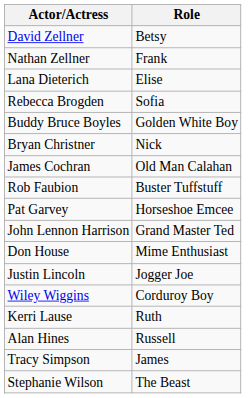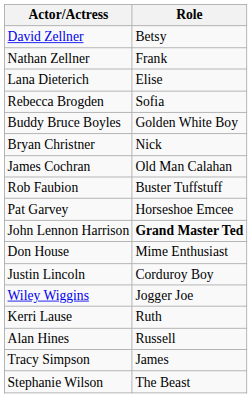 <table class="wikitable">
 <tr>
 <th>Actor/Actress</th>
 <th>Role</th>
 </tr>
 <tr>
 <td><a href='#'>David Zellner</a></td>
 <td>Betsy</td>
 </tr>
 <tr>
 <td>Nathan Zellner</td>
 <td>Frank</td>
 </tr>
 <tr>
 <td>Lana Dieterich</td>
 <td>Elise</td>
 </tr>
 <tr>
 <td>Rebecca Brogden</td>
 <td>Sofia</td>
 </tr>
 <tr>
 <td>Buddy Bruce Boyles</td>
 <td>Golden White Boy</td>
 </tr>
 <tr>
 <td>Bryan Christner</td>
 <td>Nick</td>
 </tr>
 <tr>
 <td>James Cochran</td>
 <td>Old Man Calahan</td>
 </tr>
 <tr>
 <td>Rob Faubion</td>
 <td>Buster Tuffstuff</td>
 </tr>
 <tr>
 <td>Pat Garvey</td>
 <td>Horseshoe Emcee</td>
 </tr>
 <tr>
 <td>John Lennon Harrison</td>
-<td>Grand Master Ted</td>
+<td><strong>Grand Master Ted</strong></td>
 </tr>
 <tr>
 <td>Don House</td>
 <td>Mime Enthusiast</td>
 </tr>
 <tr>
 <td>Justin Lincoln</td>
-<td>Jogger Joe</td>
+<td>Corduroy Boy</td>
 </tr>
 <tr>
 <td><a href='#'>Wiley Wiggins</a></td>
-<td>Corduroy Boy</td>
+<td>Jogger Joe</td>
 </tr>
 <tr>
 <td>Kerri Lause</td>
 <td>Ruth</td>
 </tr>
 <tr>
 <td>Alan Hines</td>
 <td>Russell</td>
 </tr>
 <tr>
 <td>Tracy Simpson</td>
 <td>James</td>
 </tr>
 <tr>
 <td>Stephanie Wilson</td>
 <td>The Beast</td>
 </tr>
 </table>
